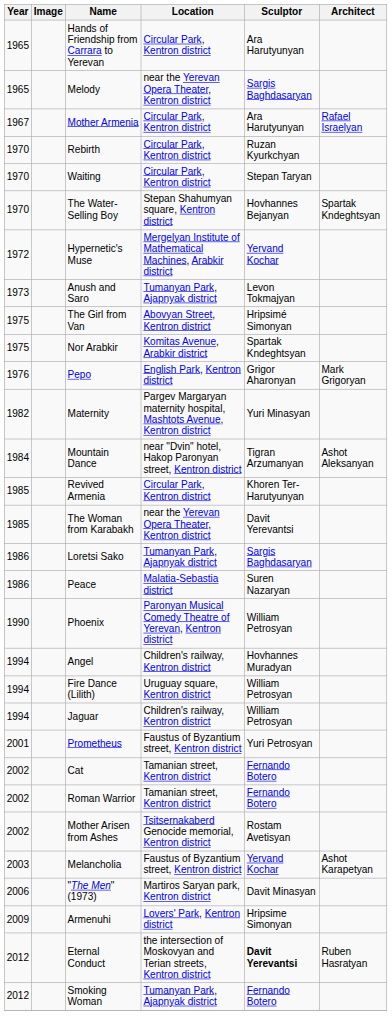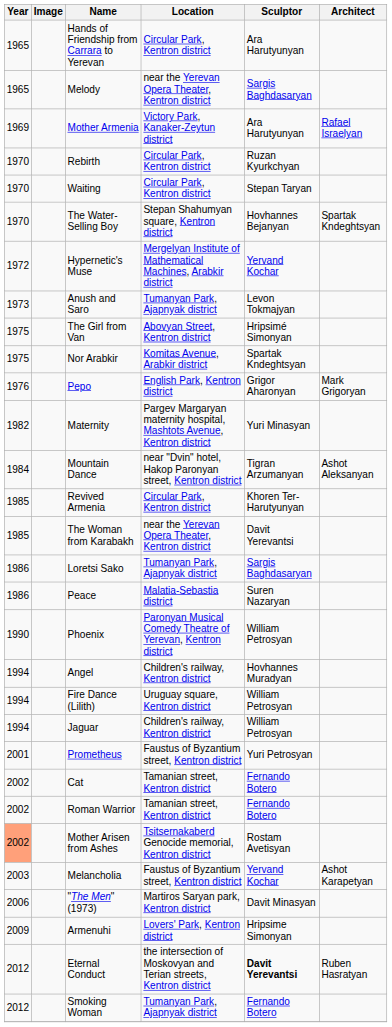 <table class="wikitable">
 <tr>
 <th>Year</th>
 <th>Image</th>
 <th>Name</th>
 <th>Location</th>
 <th>Sculptor</th>
 <th>Architect</th>
 </tr>
 <tr>
 <td>1965</td>
 <td></td>
 <td>Hands of Friendship from <a href='#'>Carrara</a> to Yerevan</td>
 <td><a href='#'>Circular Park</a>, <a href='#'>Kentron district</a></td>
 <td>Ara Harutyunyan</td>
 <td></td>
 </tr>
 <tr>
 <td>1965</td>
 <td></td>
 <td>Melody</td>
 <td>near the <a href='#'>Yerevan Opera Theater</a>, <a href='#'>Kentron district</a></td>
 <td><a href='#'>Sargis Baghdasaryan</a></td>
 <td></td>
 </tr>
 <tr>
-<td>1967</td>
+<td>1969</td>
 <td></td>
 <td><a href='#'>Mother Armenia</a></td>
-<td><a href='#'>Circular Park</a>, <a href='#'>Kentron district</a></td>
+<td><a href='#'>Victory Park</a>, <a href='#'>Kanaker-Zeytun district</a></td>
 <td>Ara Harutyunyan</td>
 <td><a href='#'>Rafael Israelyan</a></td>
 </tr>
 <tr>
 <td>1970</td>
 <td></td>
 <td>Rebirth</td>
 <td><a href='#'>Circular Park</a>, <a href='#'>Kentron district</a></td>
 <td>Ruzan Kyurkchyan</td>
 <td></td>
 </tr>
 <tr>
 <td>1970</td>
 <td></td>
 <td>Waiting</td>
 <td><a href='#'>Circular Park</a>, <a href='#'>Kentron district</a></td>
 <td>Stepan Taryan</td>
 <td></td>
 </tr>
 <tr>
 <td>1970</td>
 <td></td>
 <td>The Water-Selling Boy</td>
 <td>Stepan Shahumyan square, <a href='#'>Kentron district</a></td>
 <td>Hovhannes Bejanyan</td>
 <td>Spartak Kndeghtsyan</td>
 </tr>
 <tr>
 <td>1972</td>
 <td></td>
 <td>Hypernetic's Muse</td>
 <td><a href='#'>Mergelyan Institute of Mathematical Machines</a>, <a href='#'>Arabkir district</a></td>
 <td><a href='#'>Yervand Kochar</a></td>
 <td></td>
 </tr>
 <tr>
 <td>1973</td>
 <td></td>
 <td>Anush and Saro</td>
 <td><a href='#'>Tumanyan Park</a>, <a href='#'>Ajapnyak district</a></td>
 <td>Levon Tokmajyan</td>
 <td></td>
 </tr>
 <tr>
 <td>1975</td>
 <td></td>
 <td>The Girl from Van</td>
 <td><a href='#'>Abovyan Street</a>, <a href='#'>Kentron district</a></td>
 <td>Hripsimé Simonyan</td>
 <td></td>
 </tr>
 <tr>
 <td>1975</td>
 <td></td>
 <td>Nor Arabkir</td>
 <td><a href='#'>Komitas Avenue</a>, <a href='#'>Arabkir district</a></td>
 <td>Spartak Kndeghtsyan</td>
 <td></td>
 </tr>
 <tr>
 <td>1976</td>
 <td></td>
 <td><a href='#'>Pepo</a></td>
 <td><a href='#'>English Park</a>, <a href='#'>Kentron district</a></td>
 <td>Grigor Aharonyan</td>
 <td>Mark Grigoryan</td>
 </tr>
 <tr>
 <td>1982</td>
 <td></td>
 <td>Maternity</td>
 <td>Pargev Margaryan maternity hospital, <a href='#'>Mashtots Avenue</a>, <a href='#'>Kentron district</a></td>
 <td>Yuri Minasyan</td>
 <td></td>
 </tr>
 <tr>
 <td>1984</td>
 <td></td>
 <td>Mountain Dance</td>
 <td>near "Dvin" hotel, Hakop Paronyan street, <a href='#'>Kentron district</a></td>
 <td>Tigran Arzumanyan</td>
 <td>Ashot Aleksanyan</td>
 </tr>
 <tr>
 <td>1985</td>
 <td></td>
 <td>Revived Armenia</td>
 <td><a href='#'>Circular Park</a>, <a href='#'>Kentron district</a></td>
 <td>Khoren Ter-Harutyunyan</td>
 <td></td>
 </tr>
 <tr>
 <td>1985</td>
 <td></td>
 <td>The Woman from Karabakh</td>
 <td>near the <a href='#'>Yerevan Opera Theater</a>, <a href='#'>Kentron district</a></td>
 <td>Davit Yerevantsi</td>
 <td></td>
 </tr>
 <tr>
 <td>1986</td>
 <td></td>
 <td>Loretsi Sako</td>
 <td><a href='#'>Tumanyan Park</a>, <a href='#'>Ajapnyak district</a></td>
 <td><a href='#'>Sargis Baghdasaryan</a></td>
 <td></td>
 </tr>
 <tr>
 <td>1986</td>
 <td></td>
 <td>Peace</td>
 <td><a href='#'>Malatia-Sebastia district</a></td>
 <td>Suren Nazaryan</td>
 <td></td>
 </tr>
 <tr>
 <td>1990</td>
 <td></td>
 <td>Phoenix</td>
 <td><a href='#'>Paronyan Musical Comedy Theatre of Yerevan</a>, <a href='#'>Kentron district</a></td>
 <td>William Petrosyan</td>
 <td></td>
 </tr>
 <tr>
 <td>1994</td>
 <td></td>
 <td>Angel</td>
 <td>Children's railway, <a href='#'>Kentron district</a></td>
 <td>Hovhannes Muradyan</td>
 <td></td>
 </tr>
 <tr>
 <td>1994</td>
 <td></td>
 <td>Fire Dance (Lilith)</td>
 <td>Uruguay square, <a href='#'>Kentron district</a></td>
 <td>William Petrosyan</td>
 <td></td>
 </tr>
 <tr>
 <td>1994</td>
 <td></td>
 <td>Jaguar</td>
 <td>Children's railway, <a href='#'>Kentron district</a></td>
 <td>William Petrosyan</td>
 <td></td>
 </tr>
 <tr>
 <td>2001</td>
 <td></td>
 <td><a href='#'>Prometheus</a></td>
 <td>Faustus of Byzantium street, <a href='#'>Kentron district</a></td>
 <td>Yuri Petrosyan</td>
 <td></td>
 </tr>
 <tr>
 <td>2002</td>
 <td></td>
 <td>Cat</td>
 <td>Tamanian street, <a href='#'>Kentron district</a></td>
 <td><a href='#'>Fernando Botero</a></td>
 <td></td>
 </tr>
 <tr>
 <td>2002</td>
 <td></td>
 <td>Roman Warrior</td>
 <td>Tamanian street, <a href='#'>Kentron district</a></td>
 <td><a href='#'>Fernando Botero</a></td>
 <td></td>
 </tr>
 <tr>
-<td>2002</td>
+<td style="background: lightsalmon;">2002</td>
 <td></td>
 <td>Mother Arisen from Ashes</td>
 <td><a href='#'>Tsitsernakaberd</a> Genocide memorial, <a href='#'>Kentron district</a></td>
 <td>Rostam Avetisyan</td>
 <td></td>
 </tr>
 <tr>
 <td>2003</td>
 <td></td>
 <td>Melancholia</td>
 <td>Faustus of Byzantium street, <a href='#'>Kentron district</a></td>
 <td><a href='#'>Yervand Kochar</a></td>
 <td>Ashot Karapetyan</td>
 </tr>
 <tr>
 <td>2006</td>
 <td></td>
 <td>"<em><a href='#'>The Men</a></em>" (1973)</td>
 <td>Martiros Saryan park, <a href='#'>Kentron district</a></td>
 <td>Davit Minasyan</td>
 <td></td>
 </tr>
 <tr>
 <td>2009</td>
 <td></td>
 <td>Armenuhi</td>
 <td><a href='#'>Lovers' Park</a>, <a href='#'>Kentron district</a></td>
 <td>Hripsime Simonyan</td>
 <td></td>
 </tr>
 <tr>
 <td>2012</td>
 <td></td>
 <td>Eternal Conduct</td>
 <td>the intersection of Moskovyan and Terian streets, <a href='#'>Kentron district</a></td>
 <td><strong>Davit Yerevantsi</strong></td>
 <td>Ruben Hasratyan</td>
 </tr>
 <tr>
 <td>2012</td>
 <td></td>
 <td>Smoking Woman</td>
 <td><a href='#'>Tumanyan Park</a>, <a href='#'>Ajapnyak district</a></td>
 <td><a href='#'>Fernando Botero</a></td>
 <td></td>
 </tr>
 <tr>
 </tr>
 </table>
